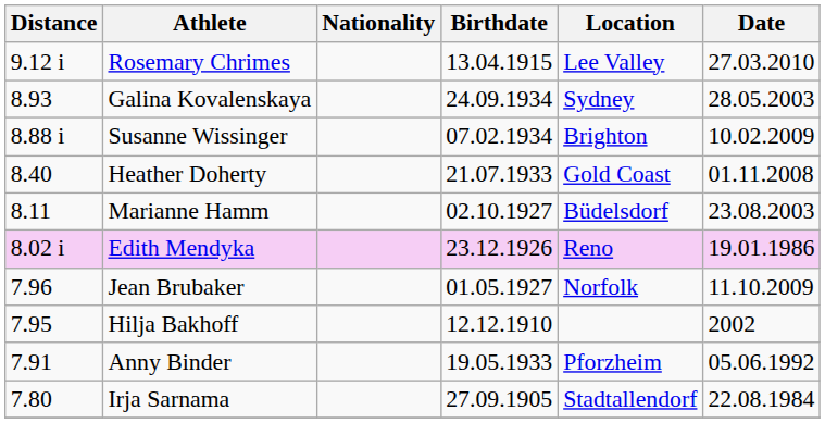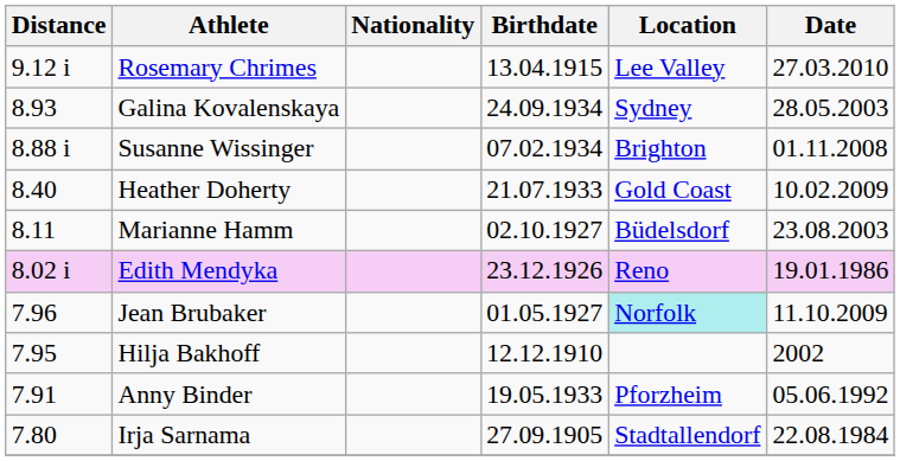 <table class="wikitable">
 <tr>
 <th>Distance</th>
 <th>Athlete</th>
 <th>Nationality</th>
 <th>Birthdate</th>
 <th>Location</th>
 <th>Date</th>
 </tr>
 <tr>
 <td>9.12 i</td>
 <td><a href='#'>Rosemary Chrimes</a></td>
 <td></td>
 <td>13.04.1915</td>
 <td><a href='#'>Lee Valley</a></td>
 <td>27.03.2010</td>
 </tr>
 <tr>
 <td>8.93</td>
 <td>Galina Kovalenskaya</td>
 <td></td>
 <td>24.09.1934</td>
 <td><a href='#'>Sydney</a></td>
 <td>28.05.2003</td>
 </tr>
 <tr>
 <td>8.88 i</td>
 <td>Susanne Wissinger</td>
 <td></td>
 <td>07.02.1934</td>
 <td><a href='#'>Brighton</a></td>
-<td>10.02.2009</td>
+<td>01.11.2008</td>
 </tr>
 <tr>
 <td>8.40</td>
 <td>Heather Doherty</td>
 <td></td>
 <td>21.07.1933</td>
 <td><a href='#'>Gold Coast</a></td>
-<td>01.11.2008</td>
+<td>10.02.2009</td>
 </tr>
 <tr>
 <td>8.11</td>
 <td>Marianne Hamm</td>
 <td></td>
 <td>02.10.1927</td>
 <td><a href='#'>Büdelsdorf</a></td>
 <td>23.08.2003</td>
 </tr>
 <tr bgcolor=#f6CEF5>
 <td>8.02 i</td>
 <td><a href='#'>Edith Mendyka</a></td>
 <td></td>
 <td>23.12.1926</td>
 <td><a href='#'>Reno</a></td>
 <td>19.01.1986</td>
 </tr>
 <tr>
 <td>7.96</td>
 <td>Jean Brubaker</td>
 <td></td>
 <td>01.05.1927</td>
-<td><a href='#'>Norfolk</a></td>
+<td style="background: paleturquoise;"><a href='#'>Norfolk</a></td>
 <td>11.10.2009</td>
 </tr>
 <tr>
 <td>7.95</td>
 <td>Hilja Bakhoff</td>
 <td></td>
 <td>12.12.1910</td>
 <td></td>
 <td>2002</td>
 </tr>
 <tr>
 <td>7.91</td>
 <td>Anny Binder</td>
 <td></td>
 <td>19.05.1933</td>
 <td><a href='#'>Pforzheim</a></td>
 <td>05.06.1992</td>
 </tr>
 <tr>
 <td>7.80</td>
 <td>Irja Sarnama</td>
 <td></td>
 <td>27.09.1905</td>
 <td><a href='#'>Stadtallendorf</a></td>
 <td>22.08.1984</td>
 </tr>
 <tr>
 </tr>
 </table>
